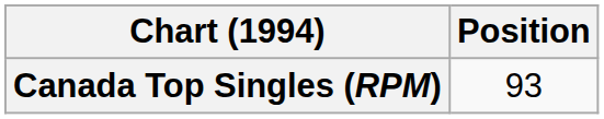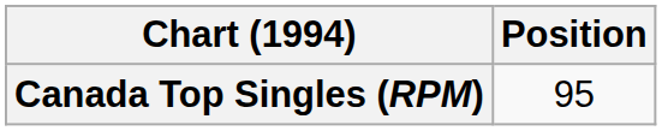 <table class="wikitable plainrowheaders" style="text-align:center">
 <tr>
 <th>Chart (1994)</th>
 <th>Position</th>
 </tr>
 <tr>
 <th scope="row">Canada Top Singles (<em>RPM</em>)</th>
-<td>93</td>
+<td>95</td>
 </tr>
 </table>
